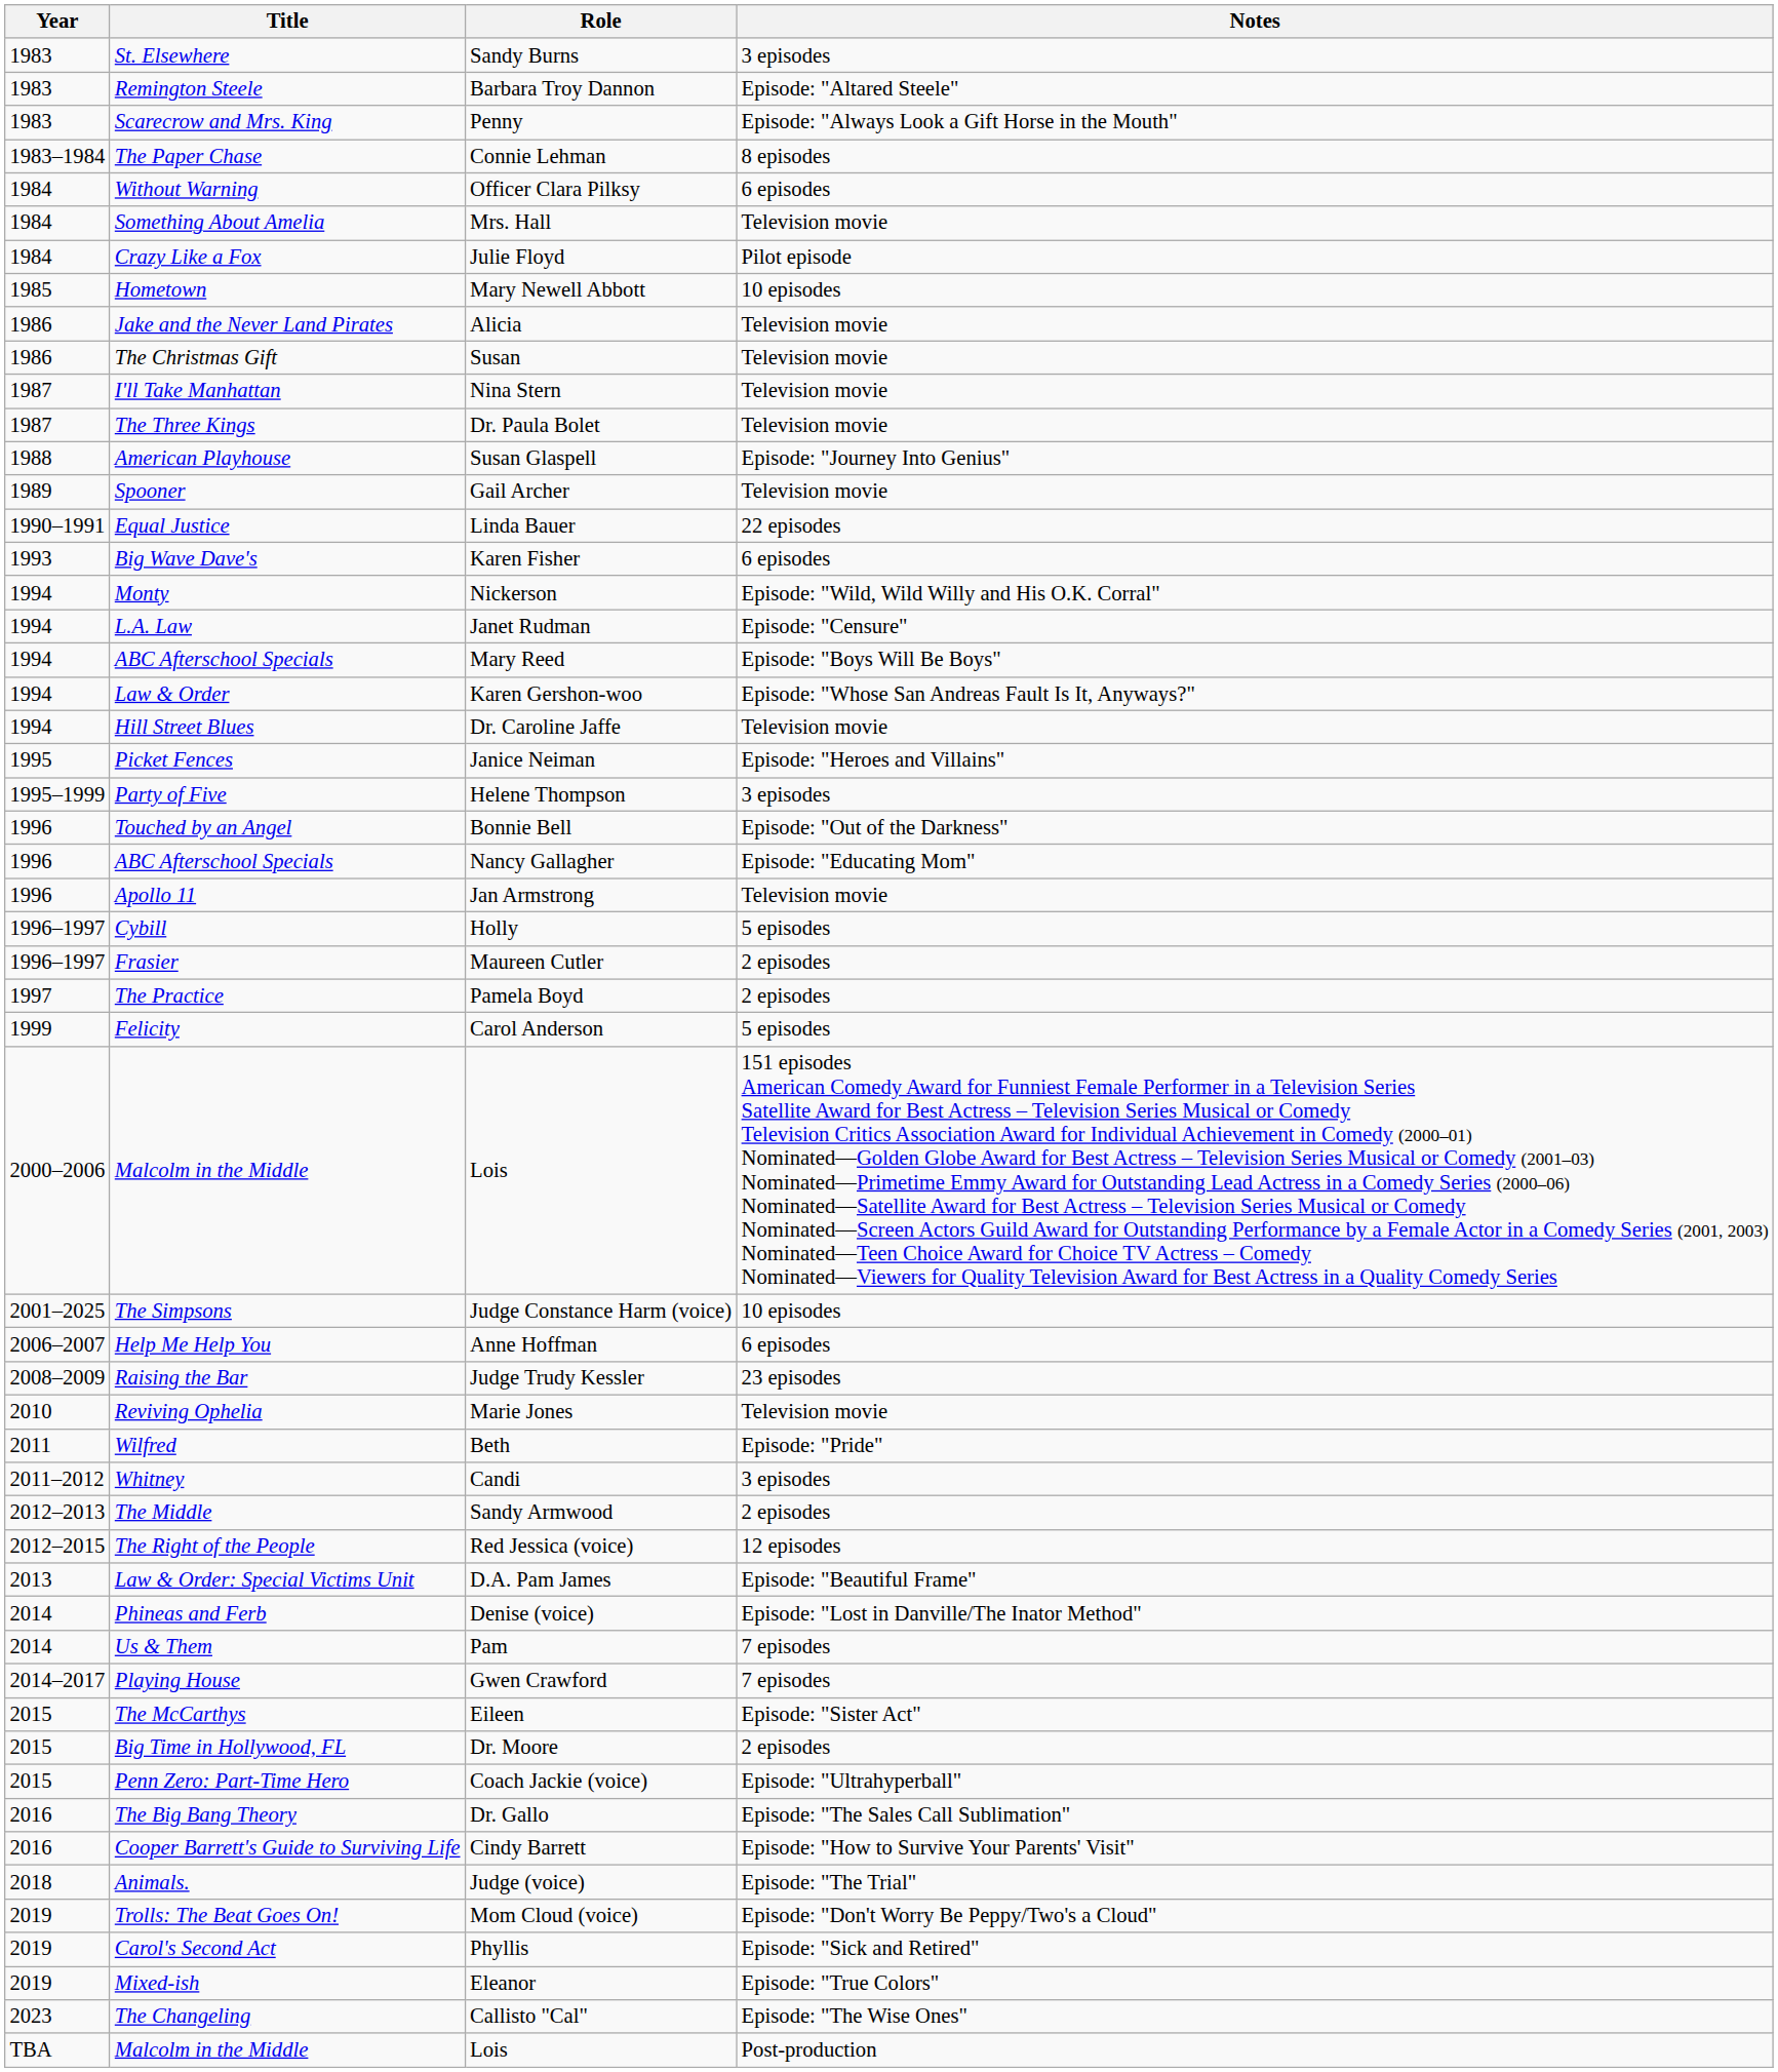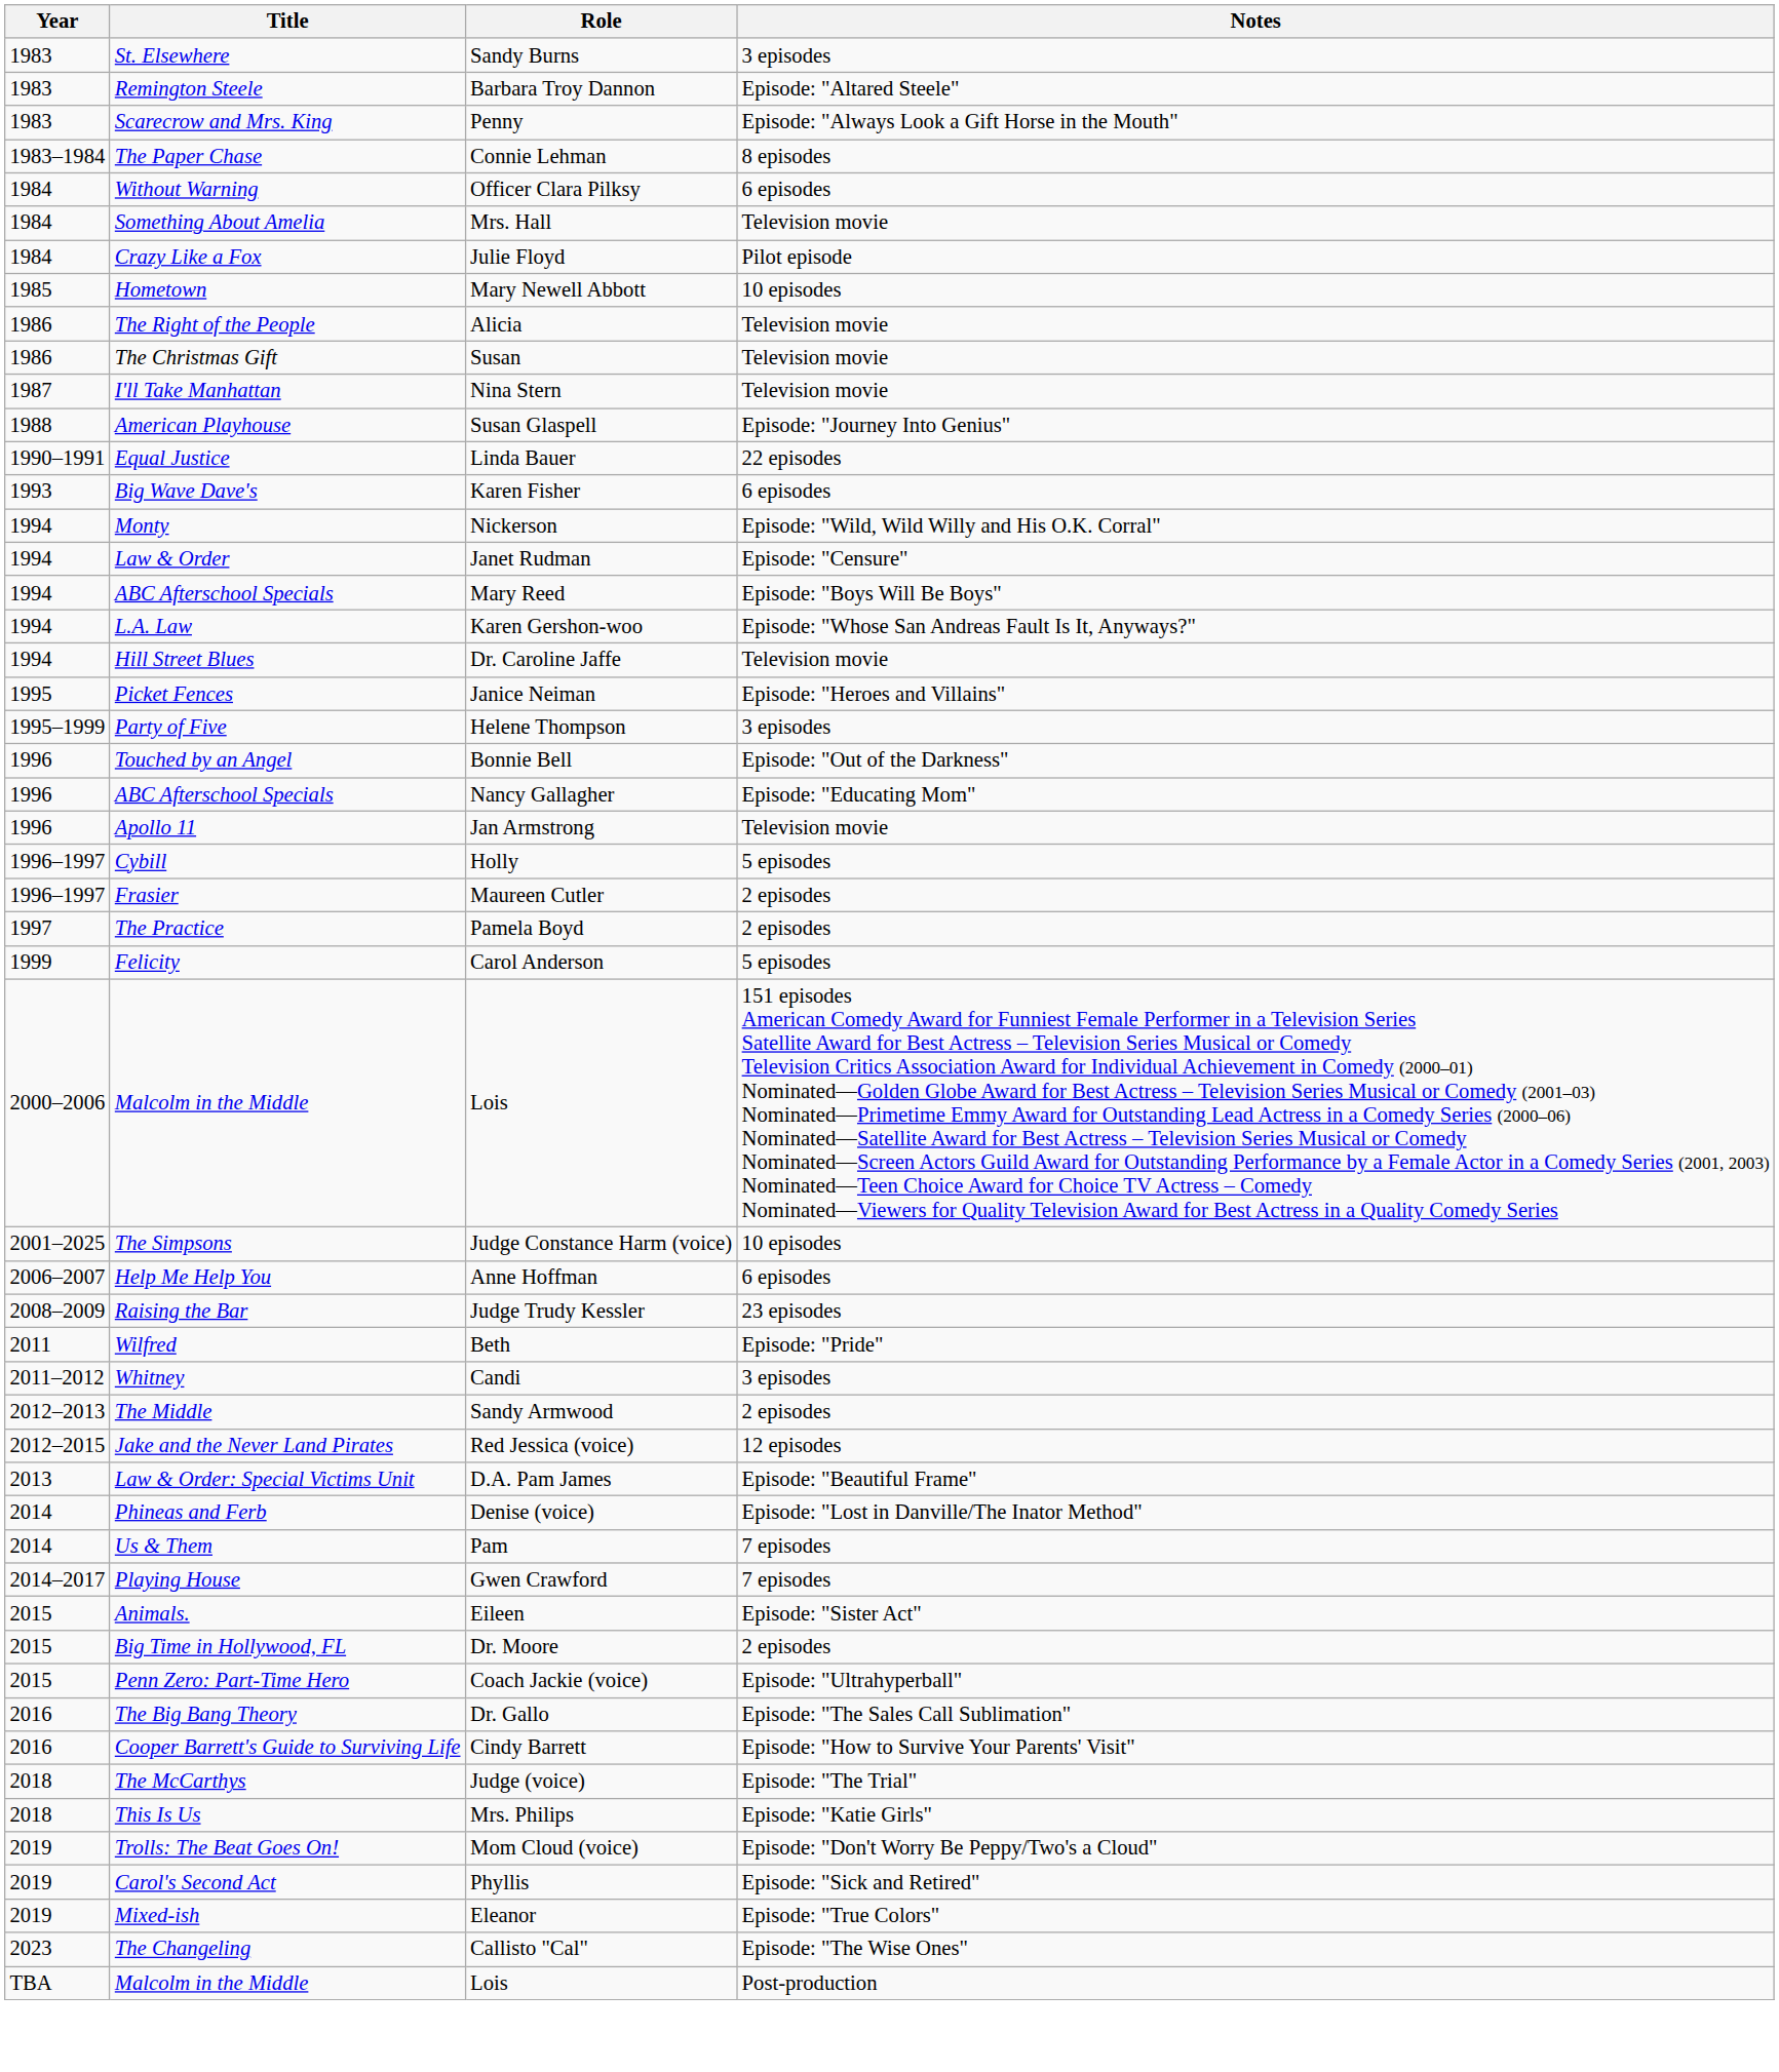 <table class="wikitable sortable">
 <tr>
 <th>Year</th>
 <th>Title</th>
 <th>Role</th>
 <th>Notes</th>
 </tr>
 <tr>
 <td>1983</td>
 <td><em><a href='#'>St. Elsewhere</a></em></td>
 <td>Sandy Burns</td>
 <td>3 episodes</td>
 </tr>
 <tr>
 <td>1983</td>
 <td><em><a href='#'>Remington Steele</a></em></td>
 <td>Barbara Troy Dannon</td>
 <td>Episode: "Altared Steele"</td>
 </tr>
 <tr>
 <td>1983</td>
 <td><em><a href='#'>Scarecrow and Mrs. King</a></em></td>
 <td>Penny</td>
 <td>Episode: "Always Look a Gift Horse in the Mouth"</td>
 </tr>
 <tr>
 <td>1983–1984</td>
 <td><em><a href='#'>The Paper Chase</a></em></td>
 <td>Connie Lehman</td>
 <td>8 episodes</td>
 </tr>
 <tr>
 <td>1984</td>
 <td><em><a href='#'>Without Warning</a></em></td>
 <td>Officer Clara Pilksy</td>
 <td>6 episodes</td>
 </tr>
 <tr>
 <td>1984</td>
 <td><em><a href='#'>Something About Amelia</a></em></td>
 <td>Mrs. Hall</td>
 <td>Television movie</td>
 </tr>
 <tr>
 <td>1984</td>
 <td><em><a href='#'>Crazy Like a Fox</a></em></td>
 <td>Julie Floyd</td>
 <td>Pilot episode</td>
 </tr>
 <tr>
 <td>1985</td>
 <td><em><a href='#'>Hometown</a></em></td>
 <td>Mary Newell Abbott</td>
 <td>10 episodes</td>
 </tr>
 <tr>
 <td>1986</td>
-<td><em><a href='#'>Jake and the Never Land Pirates</a></em></td>
+<td><em><a href='#'>The Right of the People</a></em></td>
 <td>Alicia</td>
 <td>Television movie</td>
 </tr>
 <tr>
 <td>1986</td>
 <td><em>The Christmas Gift</em></td>
 <td>Susan</td>
 <td>Television movie</td>
 </tr>
 <tr>
 <td>1987</td>
 <td><em><a href='#'>I'll Take Manhattan</a></em></td>
 <td>Nina Stern</td>
 <td>Television movie</td>
 </tr>
 <tr>
-<td>1987</td>
-<td><em><a href='#'>The Three Kings</a></em></td>
-<td>Dr. Paula Bolet</td>
-<td>Television movie</td>
-</tr>
-<tr>
 <td>1988</td>
 <td><em><a href='#'>American Playhouse</a></em></td>
 <td>Susan Glaspell</td>
 <td>Episode: "Journey Into Genius"</td>
-</tr>
-<tr>
-<td>1989</td>
-<td><em><a href='#'>Spooner</a></em></td>
-<td>Gail Archer</td>
-<td>Television movie</td>
 </tr>
 <tr>
 <td>1990–1991</td>
 <td><em><a href='#'>Equal Justice</a></em></td>
 <td>Linda Bauer</td>
 <td>22 episodes</td>
 </tr>
 <tr>
 <td>1993</td>
 <td><em><a href='#'>Big Wave Dave's</a></em></td>
 <td>Karen Fisher</td>
 <td>6 episodes</td>
 </tr>
 <tr>
 <td>1994</td>
 <td><em><a href='#'>Monty</a></em></td>
 <td>Nickerson</td>
 <td>Episode: "Wild, Wild Willy and His O.K. Corral"</td>
 </tr>
 <tr>
 <td>1994</td>
-<td><em><a href='#'>L.A. Law</a></em></td>
+<td><em><a href='#'>Law & Order</a></em></td>
 <td>Janet Rudman</td>
 <td>Episode: "Censure"</td>
 </tr>
 <tr>
 <td>1994</td>
 <td><em><a href='#'>ABC Afterschool Specials</a></em></td>
 <td>Mary Reed</td>
 <td>Episode: "Boys Will Be Boys"</td>
 </tr>
 <tr>
 <td>1994</td>
-<td><em><a href='#'>Law & Order</a></em></td>
+<td><em><a href='#'>L.A. Law</a></em></td>
 <td>Karen Gershon-woo</td>
 <td>Episode: "Whose San Andreas Fault Is It, Anyways?"</td>
 </tr>
 <tr>
 <td>1994</td>
 <td><em><a href='#'>Hill Street Blues</a></em></td>
 <td>Dr. Caroline Jaffe</td>
 <td>Television movie</td>
 </tr>
 <tr>
 <td>1995</td>
 <td><em><a href='#'>Picket Fences</a></em></td>
 <td>Janice Neiman</td>
 <td>Episode: "Heroes and Villains"</td>
 </tr>
 <tr>
 <td>1995–1999</td>
 <td><em><a href='#'>Party of Five</a></em></td>
 <td>Helene Thompson</td>
 <td>3 episodes</td>
 </tr>
 <tr>
 <td>1996</td>
 <td><em><a href='#'>Touched by an Angel</a></em></td>
 <td>Bonnie Bell</td>
 <td>Episode: "Out of the Darkness"</td>
 </tr>
 <tr>
 <td>1996</td>
 <td><em><a href='#'>ABC Afterschool Specials</a></em></td>
 <td>Nancy Gallagher</td>
 <td>Episode: "Educating Mom"</td>
 </tr>
 <tr>
 <td>1996</td>
 <td><em><a href='#'>Apollo 11</a></em></td>
 <td>Jan Armstrong</td>
 <td>Television movie</td>
 </tr>
 <tr>
 <td>1996–1997</td>
 <td><em><a href='#'>Cybill</a></em></td>
 <td>Holly</td>
 <td>5 episodes</td>
 </tr>
 <tr>
 <td>1996–1997</td>
 <td><em><a href='#'>Frasier</a></em></td>
 <td>Maureen Cutler</td>
 <td>2 episodes</td>
 </tr>
 <tr>
 <td>1997</td>
 <td><em><a href='#'>The Practice</a></em></td>
 <td>Pamela Boyd</td>
 <td>2 episodes</td>
 </tr>
 <tr>
 <td>1999</td>
 <td><em><a href='#'>Felicity</a></em></td>
 <td>Carol Anderson</td>
 <td>5 episodes</td>
 </tr>
 <tr>
 <td>2000–2006</td>
 <td><em><a href='#'>Malcolm in the Middle</a></em></td>
 <td>Lois</td>
 <td>151 episodes<br><a href='#'>American Comedy Award for Funniest Female Performer in a Television Series</a><br><a href='#'>Satellite Award for Best Actress – Television Series Musical or Comedy</a><br><a href='#'>Television Critics Association Award for Individual Achievement in Comedy</a> <small>(2000–01)</small><br>Nominated—<a href='#'>Golden Globe Award for Best Actress – Television Series Musical or Comedy</a> <small>(2001–03)</small><br>Nominated—<a href='#'>Primetime Emmy Award for Outstanding Lead Actress in a Comedy Series</a> <small>(2000–06)</small><br>Nominated—<a href='#'>Satellite Award for Best Actress – Television Series Musical or Comedy</a><br>Nominated—<a href='#'>Screen Actors Guild Award for Outstanding Performance by a Female Actor in a Comedy Series</a> <small>(2001, 2003)</small><br>Nominated—<a href='#'>Teen Choice Award for Choice TV Actress – Comedy</a><br>Nominated—<a href='#'>Viewers for Quality Television Award for Best Actress in a Quality Comedy Series</a></td>
 </tr>
 <tr>
 <td>2001–2025</td>
 <td><em><a href='#'>The Simpsons</a></em></td>
 <td>Judge Constance Harm (voice)</td>
 <td>10 episodes</td>
 </tr>
 <tr>
 <td>2006–2007</td>
 <td><em><a href='#'>Help Me Help You</a></em></td>
 <td>Anne Hoffman</td>
 <td>6 episodes</td>
 </tr>
 <tr>
 <td>2008–2009</td>
 <td><em><a href='#'>Raising the Bar</a></em></td>
 <td>Judge Trudy Kessler</td>
 <td>23 episodes</td>
 </tr>
 <tr>
-<td>2010</td>
-<td><em><a href='#'>Reviving Ophelia</a></em></td>
-<td>Marie Jones</td>
-<td>Television movie</td>
-</tr>
-<tr>
 <td>2011</td>
 <td><em><a href='#'>Wilfred</a></em></td>
 <td>Beth</td>
 <td>Episode: "Pride"</td>
 </tr>
 <tr>
 <td>2011–2012</td>
 <td><em><a href='#'>Whitney</a></em></td>
 <td>Candi</td>
 <td>3 episodes</td>
 </tr>
 <tr>
 <td>2012–2013</td>
 <td><em><a href='#'>The Middle</a></em></td>
 <td>Sandy Armwood</td>
 <td>2 episodes</td>
 </tr>
 <tr>
 <td>2012–2015</td>
-<td><em><a href='#'>The Right of the People</a></em></td>
+<td><em><a href='#'>Jake and the Never Land Pirates</a></em></td>
 <td>Red Jessica (voice)</td>
 <td>12 episodes</td>
 </tr>
 <tr>
 <td>2013</td>
 <td><em><a href='#'>Law & Order: Special Victims Unit</a></em></td>
 <td>D.A. Pam James</td>
 <td>Episode: "Beautiful Frame"</td>
 </tr>
 <tr>
 <td>2014</td>
 <td><em><a href='#'>Phineas and Ferb</a></em></td>
 <td>Denise (voice)</td>
 <td>Episode: "Lost in Danville/The Inator Method"</td>
 </tr>
 <tr>
 <td>2014</td>
 <td><em><a href='#'>Us & Them</a></em></td>
 <td>Pam</td>
 <td>7 episodes</td>
 </tr>
 <tr>
 <td>2014–2017</td>
 <td><em><a href='#'>Playing House</a></em></td>
 <td>Gwen Crawford</td>
 <td>7 episodes</td>
 </tr>
 <tr>
 <td>2015</td>
-<td><em><a href='#'>The McCarthys</a></em></td>
+<td><em><a href='#'>Animals.</a></em></td>
 <td>Eileen</td>
 <td>Episode: "Sister Act"</td>
 </tr>
 <tr>
 <td>2015</td>
 <td><em><a href='#'>Big Time in Hollywood, FL</a></em></td>
 <td>Dr. Moore</td>
 <td>2 episodes</td>
 </tr>
 <tr>
 <td>2015</td>
 <td><em><a href='#'>Penn Zero: Part-Time Hero</a></em></td>
 <td>Coach Jackie (voice)</td>
 <td>Episode: "Ultrahyperball"</td>
 </tr>
 <tr>
 <td>2016</td>
 <td><em><a href='#'>The Big Bang Theory</a></em></td>
 <td>Dr. Gallo</td>
 <td>Episode: "The Sales Call Sublimation"</td>
 </tr>
 <tr>
 <td>2016</td>
 <td><em><a href='#'>Cooper Barrett's Guide to Surviving Life</a></em></td>
 <td>Cindy Barrett</td>
 <td>Episode: "How to Survive Your Parents' Visit"</td>
 </tr>
 <tr>
 <td>2018</td>
-<td><em><a href='#'>Animals.</a></em></td>
+<td><em><a href='#'>The McCarthys</a></em></td>
 <td>Judge (voice)</td>
 <td>Episode: "The Trial"</td>
+</tr>
+<tr>
+<td>2018</td>
+<td><em><a href='#'>This Is Us</a></em></td>
+<td>Mrs. Philips</td>
+<td>Episode: "Katie Girls"</td>
 </tr>
 <tr>
 <td>2019</td>
 <td><em><a href='#'>Trolls: The Beat Goes On!</a></em></td>
 <td>Mom Cloud (voice)</td>
 <td>Episode: "Don't Worry Be Peppy/Two's a Cloud"</td>
 </tr>
 <tr>
 <td>2019</td>
 <td><em><a href='#'>Carol's Second Act</a></em></td>
 <td>Phyllis</td>
 <td>Episode: "Sick and Retired"</td>
 </tr>
 <tr>
 <td>2019</td>
 <td><em><a href='#'>Mixed-ish</a></em></td>
 <td>Eleanor</td>
 <td>Episode: "True Colors"</td>
 </tr>
 <tr>
 <td>2023</td>
 <td><em><a href='#'>The Changeling</a></em></td>
 <td>Callisto "Cal"</td>
 <td>Episode: "The Wise Ones"</td>
 </tr>
 <tr>
 <td>TBA</td>
 <td><em><a href='#'>Malcolm in the Middle</a></em></td>
 <td>Lois</td>
 <td>Post-production</td>
 </tr>
 </table>
